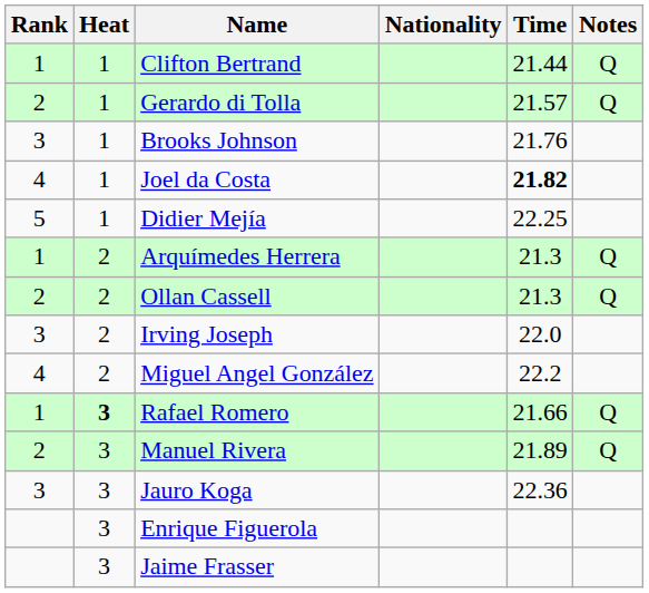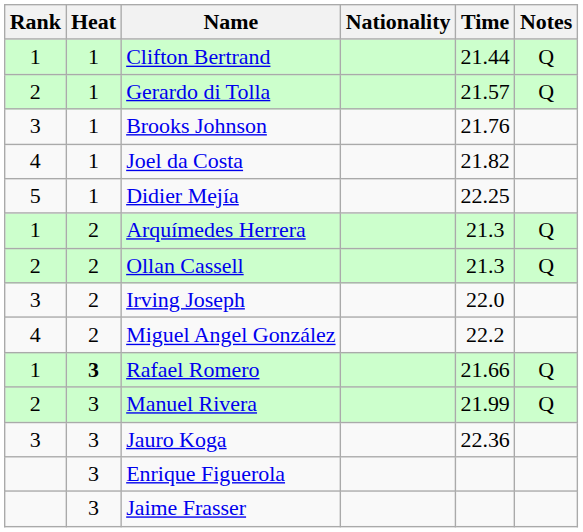 <table class="wikitable sortable" style="text-align:center">
 <tr>
 <th>Rank</th>
 <th>Heat</th>
 <th>Name</th>
 <th>Nationality</th>
 <th>Time</th>
 <th>Notes</th>
 </tr>
 <tr bgcolor=ccffcc>
 <td>1</td>
 <td>1</td>
 <td align=left><a href='#'>Clifton Bertrand</a></td>
 <td align=left></td>
 <td>21.44</td>
 <td>Q</td>
 </tr>
 <tr bgcolor=ccffcc>
 <td>2</td>
 <td>1</td>
 <td align=left><a href='#'>Gerardo di Tolla</a></td>
 <td align=left></td>
 <td>21.57</td>
 <td>Q</td>
 </tr>
 <tr>
 <td>3</td>
 <td>1</td>
 <td align=left><a href='#'>Brooks Johnson</a></td>
 <td align=left></td>
 <td>21.76</td>
 <td></td>
 </tr>
 <tr>
 <td>4</td>
 <td>1</td>
 <td align=left><a href='#'>Joel da Costa</a></td>
 <td align=left></td>
-<td><strong>21.82</strong></td>
+<td>21.82</td>
 <td></td>
 </tr>
 <tr>
 <td>5</td>
 <td>1</td>
 <td align=left><a href='#'>Didier Mejía</a></td>
 <td align=left></td>
 <td>22.25</td>
 <td></td>
 </tr>
 <tr bgcolor=ccffcc>
 <td>1</td>
 <td>2</td>
 <td align=left><a href='#'>Arquímedes Herrera</a></td>
 <td align=left></td>
 <td>21.3</td>
 <td>Q</td>
 </tr>
 <tr bgcolor=ccffcc>
 <td>2</td>
 <td>2</td>
 <td align=left><a href='#'>Ollan Cassell</a></td>
 <td align=left></td>
 <td>21.3</td>
 <td>Q</td>
 </tr>
 <tr>
 <td>3</td>
 <td>2</td>
 <td align=left><a href='#'>Irving Joseph</a></td>
 <td align=left></td>
 <td>22.0</td>
 <td></td>
 </tr>
 <tr>
 <td>4</td>
 <td>2</td>
 <td align=left><a href='#'>Miguel Angel González</a></td>
 <td align=left></td>
 <td>22.2</td>
 <td></td>
 </tr>
 <tr bgcolor=ccffcc>
 <td>1</td>
 <td><strong>3</strong></td>
 <td align=left><a href='#'>Rafael Romero</a></td>
 <td align=left></td>
 <td>21.66</td>
 <td>Q</td>
 </tr>
 <tr bgcolor=ccffcc>
 <td>2</td>
 <td>3</td>
 <td align=left><a href='#'>Manuel Rivera</a></td>
 <td align=left></td>
-<td>21.89</td>
+<td>21.99</td>
 <td>Q</td>
 </tr>
 <tr>
 <td>3</td>
 <td>3</td>
 <td align=left><a href='#'>Jauro Koga</a></td>
 <td align=left></td>
 <td>22.36</td>
 <td></td>
 </tr>
 <tr>
 <td></td>
 <td>3</td>
 <td align=left><a href='#'>Enrique Figuerola</a></td>
 <td align=left></td>
 <td></td>
 <td></td>
 </tr>
 <tr>
 <td></td>
 <td>3</td>
 <td align=left><a href='#'>Jaime Frasser</a></td>
 <td align=left></td>
 <td></td>
 <td></td>
 </tr>
 </table>
